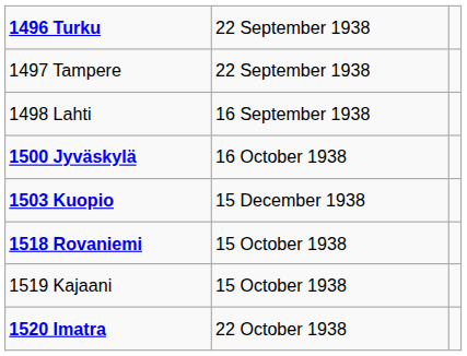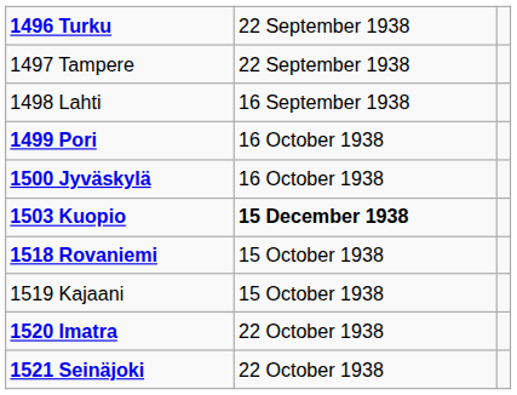 <table class="wikitable" style="font-size: 89%; float: left; width: 26em; margin-right: 1em; height: 280px">
 <tr>
 <td><strong><a href='#'>1496 Turku</a></strong></td>
 <td>22 September 1938</td>
 <td></td>
 </tr>
 <tr>
 <td>1497 Tampere</td>
 <td>22 September 1938</td>
 <td></td>
 </tr>
 <tr>
 <td>1498 Lahti</td>
 <td>16 September 1938</td>
 <td></td>
 </tr>
 <tr>
+<td><strong><a href='#'>1499 Pori</a></strong></td>
+<td>16 October 1938</td>
+<td></td>
+</tr>
+<tr>
 <td><strong><a href='#'>1500 Jyväskylä</a></strong></td>
 <td>16 October 1938</td>
 <td></td>
 </tr>
 <tr>
 <td><strong><a href='#'>1503 Kuopio</a></strong></td>
-<td>15 December 1938</td>
+<td><strong>15 December 1938</strong></td>
 <td></td>
 </tr>
 <tr>
 <td><strong><a href='#'>1518 Rovaniemi</a></strong></td>
 <td>15 October 1938</td>
 <td></td>
 </tr>
 <tr>
 <td>1519 Kajaani</td>
 <td>15 October 1938</td>
 <td></td>
 </tr>
 <tr>
 <td><strong><a href='#'>1520 Imatra</a></strong></td>
 <td>22 October 1938</td>
 <td></td>
 </tr>
+<tr>
+<td><strong><a href='#'>1521 Seinäjoki</a></strong></td>
+<td>22 October 1938</td>
+<td></td>
+</tr>
 </table>
